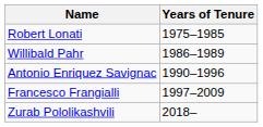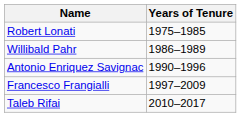 <table class="wikitable">
 <tr>
 <th>Name</th>
 <th>Years of Tenure</th>
 </tr>
 <tr>
 <td> <a href='#'>Robert Lonati</a></td>
 <td>1975–1985</td>
 </tr>
 <tr>
 <td> <a href='#'>Willibald Pahr</a></td>
 <td>1986–1989</td>
 </tr>
 <tr>
 <td> <a href='#'>Antonio Enriquez Savignac</a></td>
 <td>1990–1996</td>
 </tr>
 <tr>
 <td> <a href='#'>Francesco Frangialli</a></td>
 <td>1997–2009</td>
 </tr>
 <tr>
-<td> <a href='#'>Zurab Pololikashvili</a></td>
-<td>2018–</td>
+<td> <a href='#'>Taleb Rifai</a></td>
+<td>2010–2017</td>
 </tr>
 </table>
